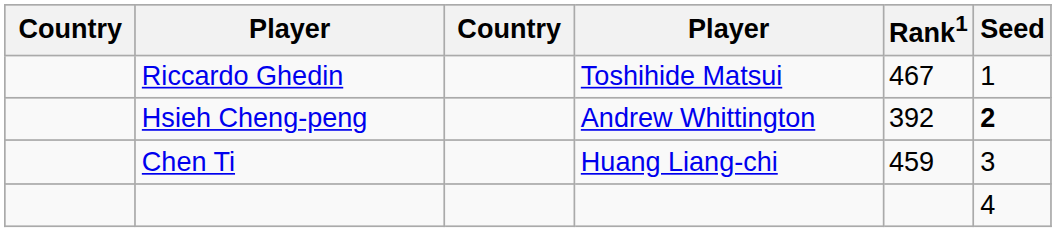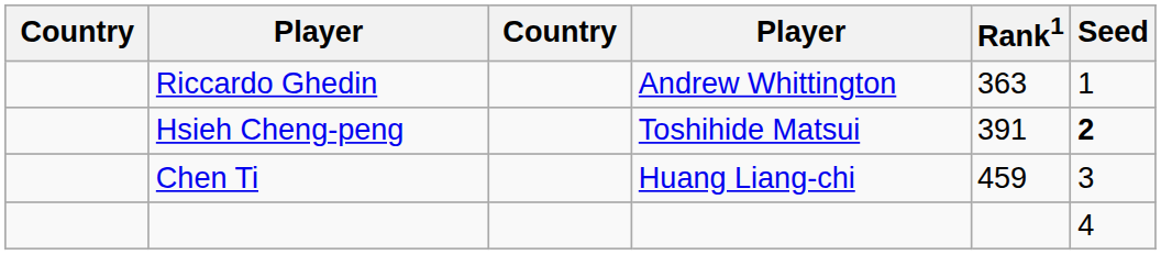 <table class="sortable wikitable">
 <tr>
 <th width="70">Country</th>
 <th width="175">Player</th>
 <th width="70">Country</th>
 <th width="175">Player</th>
 <th>Rank<sup>1</sup></th>
 <th>Seed</th>
 </tr>
 <tr>
 <td></td>
 <td><a href='#'>Riccardo Ghedin</a></td>
 <td></td>
-<td><a href='#'>Toshihide Matsui</a></td>
-<td>467</td>
+<td><a href='#'>Andrew Whittington</a></td>
+<td>363</td>
 <td>1</td>
 </tr>
 <tr>
 <td></td>
 <td><a href='#'>Hsieh Cheng-peng</a></td>
 <td></td>
-<td><a href='#'>Andrew Whittington</a></td>
-<td>392</td>
+<td><a href='#'>Toshihide Matsui</a></td>
+<td>391</td>
 <td><strong>2</strong></td>
 </tr>
 <tr>
 <td></td>
 <td><a href='#'>Chen Ti</a></td>
 <td></td>
 <td><a href='#'>Huang Liang-chi</a></td>
 <td>459</td>
 <td>3</td>
 </tr>
 <tr>
 <td></td>
 <td></td>
 <td></td>
 <td></td>
 <td></td>
 <td>4</td>
 </tr>
 </table>
